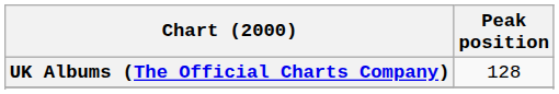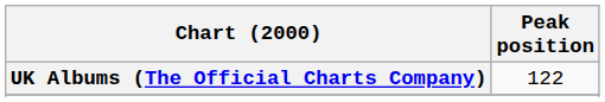 <table class="wikitable sortable plainrowheaders" style="text-align:center">
 <tr>
 <th>Chart (2000)</th>
 <th>Peak<br>position</th>
 </tr>
 <tr>
 <th scope="row">UK Albums (<a href='#'>The Official Charts Company</a>)</th>
-<td align="center">128</td>
+<td align="center">122</td>
 </tr>
 <tr>
 </tr>
 <tr>
 </tr>
 </table>
